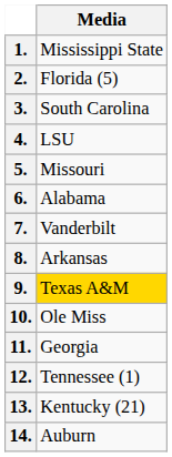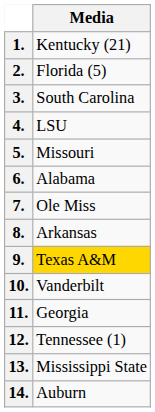 <table class="wikitable" style="white-space:nowrap; font-size:90%;">
 <tr>
 <td ! colspan=1 style="background:white; border-top-style:hidden; border-left-style:hidden;"></td>
 <th>Media</th>
 </tr>
 <tr>
 <th>1.</th>
-<td>Mississippi State</td>
+<td>Kentucky (21)</td>
 </tr>
 <tr>
 <th>2.</th>
 <td>Florida (5)</td>
 </tr>
 <tr>
 <th>3.</th>
 <td>South Carolina</td>
 </tr>
 <tr>
 <th>4.</th>
 <td>LSU</td>
 </tr>
 <tr>
 <th>5.</th>
 <td>Missouri</td>
 </tr>
 <tr>
 <th>6.</th>
 <td>Alabama</td>
 </tr>
 <tr>
 <th>7.</th>
-<td>Vanderbilt</td>
+<td>Ole Miss</td>
 </tr>
 <tr>
 <th>8.</th>
 <td>Arkansas</td>
 </tr>
 <tr>
 <th>9.</th>
 <td style="background: gold;">Texas A&M</td>
 </tr>
 <tr>
 <th>10.</th>
-<td>Ole Miss</td>
+<td>Vanderbilt</td>
 </tr>
 <tr>
 <th>11.</th>
 <td>Georgia</td>
 </tr>
 <tr>
 <th>12.</th>
 <td>Tennessee (1)</td>
 </tr>
 <tr>
 <th>13.</th>
-<td>Kentucky (21)</td>
+<td>Mississippi State</td>
 </tr>
 <tr>
 <th>14.</th>
 <td>Auburn</td>
 </tr>
 </table>
